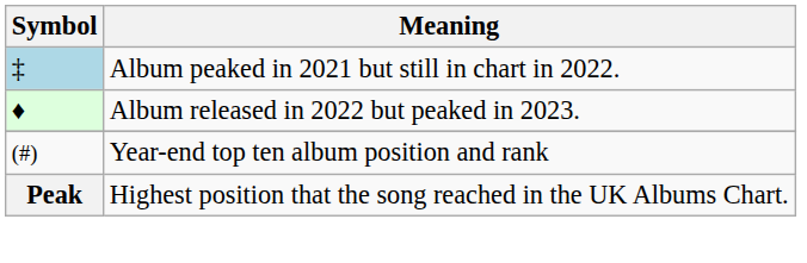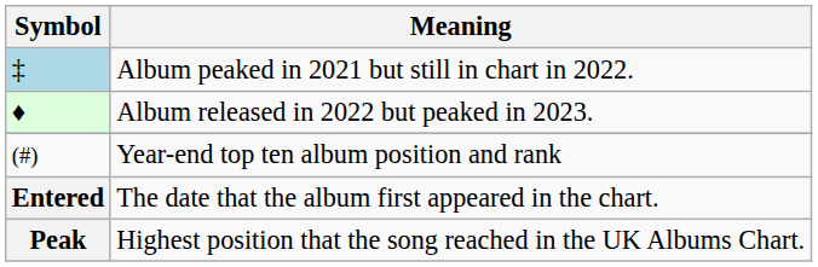 <table Class="wikitable">
 <tr>
 <th>Symbol</th>
 <th>Meaning</th>
 </tr>
 <tr>
 <td bgcolor=lightblue>‡</td>
 <td>Album peaked in 2021 but still in chart in 2022.</td>
 </tr>
 <tr>
 <td bgcolor="#ddffdd">♦</td>
 <td>Album released in 2022 but peaked in 2023.</td>
 </tr>
 <tr>
 </tr>
 <tr>
 <td><small>(#)</small></td>
 <td>Year-end top ten album position and rank</td>
 </tr>
 <tr>
+<th>Entered</th>
+<td>The date that the album first appeared in the chart.</td>
+</tr>
+<tr>
 <th>Peak</th>
 <td>Highest position that the song reached in the UK Albums Chart.</td>
 </tr>
 </table>
